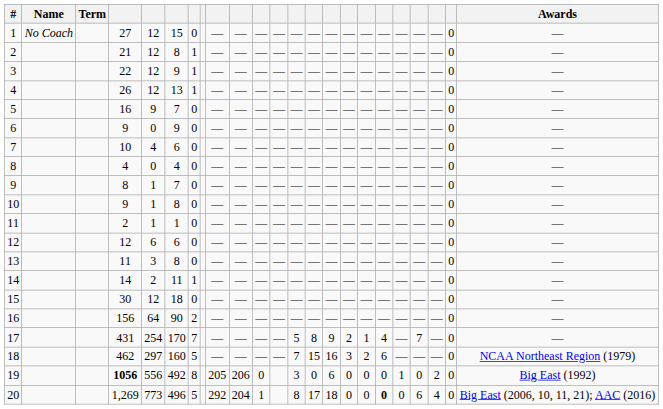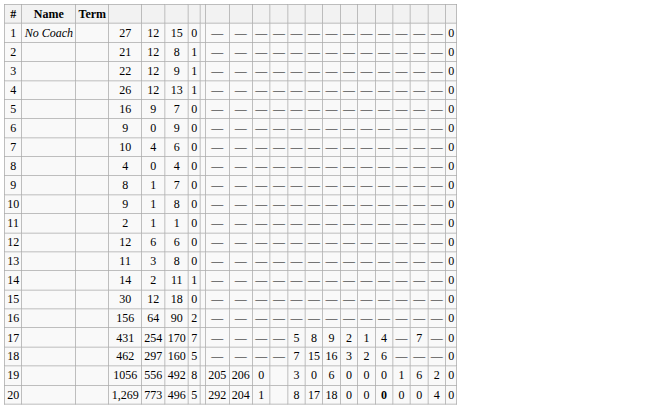 <table class="wikitable sortable" style="text-align:center;">
 <tr>
 <th scope="col">#</th>
 <th scope="col">Name</th>
 <th scope="col">Term</th>
 <th scope="col"></th>
 <th scope="col"></th>
 <th scope="col"></th>
 <th scope="col"></th>
 <th scope="col"></th>
 <th scope="col"></th>
 <th scope="col"></th>
 <th scope="col"></th>
 <th scope="col"></th>
 <th scope="col"></th>
 <th scope="col"></th>
 <th scope="col"></th>
 <th scope="col"></th>
 <th scope="col"></th>
 <th scope="col"></th>
 <th scope="col"></th>
 <th scope="col"></th>
 <th scope="col"></th>
 <th scope="col"></th>
-<th scope="col" class="unsortable">Awards</th>
 </tr>
 <tr>
 <td scope="row">1</td>
 <td><em>No Coach</em></td>
 <td></td>
 <td>27</td>
 <td>12</td>
 <td>15</td>
 <td>0</td>
 <td></td>
 <td>—</td>
 <td>—</td>
 <td>—</td>
 <td>—</td>
 <td>—</td>
 <td>—</td>
 <td>—</td>
 <td>—</td>
 <td>—</td>
 <td>—</td>
 <td>—</td>
 <td>—</td>
 <td>—</td>
 <td>0</td>
-<td>—</td>
 </tr>
 <tr>
 <td scope="row">2</td>
 <td></td>
 <td></td>
 <td>21</td>
 <td>12</td>
 <td>8</td>
 <td>1</td>
 <td></td>
 <td>—</td>
 <td>—</td>
 <td>—</td>
 <td>—</td>
 <td>—</td>
 <td>—</td>
 <td>—</td>
 <td>—</td>
 <td>—</td>
 <td>—</td>
 <td>—</td>
 <td>—</td>
 <td>—</td>
 <td>0</td>
-<td>—</td>
 </tr>
 <tr>
 <td scope="row">3</td>
 <td></td>
 <td></td>
 <td>22</td>
 <td>12</td>
 <td>9</td>
 <td>1</td>
 <td></td>
 <td>—</td>
 <td>—</td>
 <td>—</td>
 <td>—</td>
 <td>—</td>
 <td>—</td>
 <td>—</td>
 <td>—</td>
 <td>—</td>
 <td>—</td>
 <td>—</td>
 <td>—</td>
 <td>—</td>
 <td>0</td>
-<td>—</td>
 </tr>
 <tr>
 <td scope="row">4</td>
 <td></td>
 <td></td>
 <td>26</td>
 <td>12</td>
 <td>13</td>
 <td>1</td>
 <td></td>
 <td>—</td>
 <td>—</td>
 <td>—</td>
 <td>—</td>
 <td>—</td>
 <td>—</td>
 <td>—</td>
 <td>—</td>
 <td>—</td>
 <td>—</td>
 <td>—</td>
 <td>—</td>
 <td>—</td>
 <td>0</td>
-<td>—</td>
 </tr>
 <tr>
 <td scope="row">5</td>
 <td></td>
 <td></td>
 <td>16</td>
 <td>9</td>
 <td>7</td>
 <td>0</td>
 <td></td>
 <td>—</td>
 <td>—</td>
 <td>—</td>
 <td>—</td>
 <td>—</td>
 <td>—</td>
 <td>—</td>
 <td>—</td>
 <td>—</td>
 <td>—</td>
 <td>—</td>
 <td>—</td>
 <td>—</td>
 <td>0</td>
-<td>—</td>
 </tr>
 <tr>
 <td scope="row">6</td>
 <td></td>
 <td></td>
 <td>9</td>
 <td>0</td>
 <td>9</td>
 <td>0</td>
 <td></td>
 <td>—</td>
 <td>—</td>
 <td>—</td>
 <td>—</td>
 <td>—</td>
 <td>—</td>
 <td>—</td>
 <td>—</td>
 <td>—</td>
 <td>—</td>
 <td>—</td>
 <td>—</td>
 <td>—</td>
 <td>0</td>
-<td>—</td>
 </tr>
 <tr>
 <td scope="row">7</td>
 <td></td>
 <td></td>
 <td>10</td>
 <td>4</td>
 <td>6</td>
 <td>0</td>
 <td></td>
 <td>—</td>
 <td>—</td>
 <td>—</td>
 <td>—</td>
 <td>—</td>
 <td>—</td>
 <td>—</td>
 <td>—</td>
 <td>—</td>
 <td>—</td>
 <td>—</td>
 <td>—</td>
 <td>—</td>
 <td>0</td>
-<td>—</td>
 </tr>
 <tr>
 <td scope="row">8</td>
 <td></td>
 <td></td>
 <td>4</td>
 <td>0</td>
 <td>4</td>
 <td>0</td>
 <td></td>
 <td>—</td>
 <td>—</td>
 <td>—</td>
 <td>—</td>
 <td>—</td>
 <td>—</td>
 <td>—</td>
 <td>—</td>
 <td>—</td>
 <td>—</td>
 <td>—</td>
 <td>—</td>
 <td>—</td>
 <td>0</td>
-<td>—</td>
 </tr>
 <tr>
 <td scope="row">9</td>
 <td></td>
 <td></td>
 <td>8</td>
 <td>1</td>
 <td>7</td>
 <td>0</td>
 <td></td>
 <td>—</td>
 <td>—</td>
 <td>—</td>
 <td>—</td>
 <td>—</td>
 <td>—</td>
 <td>—</td>
 <td>—</td>
 <td>—</td>
 <td>—</td>
 <td>—</td>
 <td>—</td>
 <td>—</td>
 <td>0</td>
-<td>—</td>
 </tr>
 <tr>
 <td scope="row">10</td>
 <td></td>
 <td></td>
 <td>9</td>
 <td>1</td>
 <td>8</td>
 <td>0</td>
 <td></td>
 <td>—</td>
 <td>—</td>
 <td>—</td>
 <td>—</td>
 <td>—</td>
 <td>—</td>
 <td>—</td>
 <td>—</td>
 <td>—</td>
 <td>—</td>
 <td>—</td>
 <td>—</td>
 <td>—</td>
 <td>0</td>
-<td>—</td>
 </tr>
 <tr>
 <td scope="row">11</td>
 <td></td>
 <td></td>
 <td>2</td>
 <td>1</td>
 <td>1</td>
 <td>0</td>
 <td></td>
 <td>—</td>
 <td>—</td>
 <td>—</td>
 <td>—</td>
 <td>—</td>
 <td>—</td>
 <td>—</td>
 <td>—</td>
 <td>—</td>
 <td>—</td>
 <td>—</td>
 <td>—</td>
 <td>—</td>
 <td>0</td>
-<td>—</td>
 </tr>
 <tr>
 <td scope="row">12</td>
 <td></td>
 <td></td>
 <td>12</td>
 <td>6</td>
 <td>6</td>
 <td>0</td>
 <td></td>
 <td>—</td>
 <td>—</td>
 <td>—</td>
 <td>—</td>
 <td>—</td>
 <td>—</td>
 <td>—</td>
 <td>—</td>
 <td>—</td>
 <td>—</td>
 <td>—</td>
 <td>—</td>
 <td>—</td>
 <td>0</td>
-<td>—</td>
 </tr>
 <tr>
 <td scope="row">13</td>
 <td></td>
 <td></td>
 <td>11</td>
 <td>3</td>
 <td>8</td>
 <td>0</td>
 <td></td>
 <td>—</td>
 <td>—</td>
 <td>—</td>
 <td>—</td>
 <td>—</td>
 <td>—</td>
 <td>—</td>
 <td>—</td>
 <td>—</td>
 <td>—</td>
 <td>—</td>
 <td>—</td>
 <td>—</td>
 <td>0</td>
-<td>—</td>
 </tr>
 <tr>
 <td scope="row">14</td>
 <td></td>
 <td></td>
 <td>14</td>
 <td>2</td>
 <td>11</td>
 <td>1</td>
 <td></td>
 <td>—</td>
 <td>—</td>
 <td>—</td>
 <td>—</td>
 <td>—</td>
 <td>—</td>
 <td>—</td>
 <td>—</td>
 <td>—</td>
 <td>—</td>
 <td>—</td>
 <td>—</td>
 <td>—</td>
 <td>0</td>
-<td>—</td>
 </tr>
 <tr>
 <td scope="row">15</td>
 <td></td>
 <td></td>
 <td>30</td>
 <td>12</td>
 <td>18</td>
 <td>0</td>
 <td></td>
 <td>—</td>
 <td>—</td>
 <td>—</td>
 <td>—</td>
 <td>—</td>
 <td>—</td>
 <td>—</td>
 <td>—</td>
 <td>—</td>
 <td>—</td>
 <td>—</td>
 <td>—</td>
 <td>—</td>
 <td>0</td>
-<td>—</td>
 </tr>
 <tr>
 <td scope="row">16</td>
 <td></td>
 <td></td>
 <td>156</td>
 <td>64</td>
 <td>90</td>
 <td>2</td>
 <td></td>
 <td>—</td>
 <td>—</td>
 <td>—</td>
 <td>—</td>
 <td>—</td>
 <td>—</td>
 <td>—</td>
 <td>—</td>
 <td>—</td>
 <td>—</td>
 <td>—</td>
 <td>—</td>
 <td>—</td>
 <td>0</td>
-<td>—</td>
 </tr>
 <tr>
 <td scope="row">17</td>
 <td></td>
 <td></td>
 <td>431</td>
 <td>254</td>
 <td>170</td>
 <td>7</td>
 <td></td>
 <td>—</td>
 <td>—</td>
 <td>—</td>
 <td>—</td>
 <td>5</td>
 <td>8</td>
 <td>9</td>
 <td>2</td>
 <td>1</td>
 <td>4</td>
 <td>—</td>
 <td>7</td>
 <td>—</td>
 <td>0</td>
-<td>—</td>
 </tr>
 <tr>
 <td scope="row">18</td>
 <td></td>
 <td></td>
 <td>462</td>
 <td>297</td>
 <td>160</td>
 <td>5</td>
 <td></td>
 <td>—</td>
 <td>—</td>
 <td>—</td>
 <td>—</td>
 <td>7</td>
 <td>15</td>
 <td>16</td>
 <td>3</td>
 <td>2</td>
 <td>6</td>
 <td>—</td>
 <td>—</td>
 <td>—</td>
 <td>0</td>
-<td><a href='#'>NCAA Northeast Region</a> (1979)</td>
 </tr>
 <tr>
 <td scope="row">19</td>
 <td></td>
 <td></td>
-<td><strong>1056</strong></td>
+<td>1056</td>
 <td>556</td>
 <td>492</td>
 <td>8</td>
 <td></td>
 <td>205</td>
 <td>206</td>
 <td>0</td>
 <td></td>
 <td>3</td>
 <td>0</td>
 <td>6</td>
 <td>0</td>
 <td>0</td>
 <td>0</td>
 <td>1</td>
-<td>0</td>
+<td>6</td>
 <td>2</td>
 <td>0</td>
-<td><a href='#'>Big East</a> (1992)</td>
 </tr>
 <tr>
 <td scope="row">20</td>
 <td></td>
 <td></td>
 <td>1,269</td>
 <td>773</td>
 <td>496</td>
 <td>5</td>
 <td></td>
 <td>292</td>
 <td>204</td>
 <td>1</td>
 <td></td>
 <td>8</td>
 <td>17</td>
 <td>18</td>
 <td>0</td>
 <td>0</td>
 <td><strong>0</strong></td>
 <td>0</td>
-<td>6</td>
+<td>0</td>
 <td>4</td>
 <td>0</td>
-<td><a href='#'>Big East</a> (2006, 10, 11, 21); <a href='#'>AAC</a> (2016)</td>
 </tr>
 </table>
